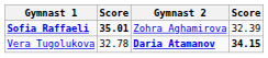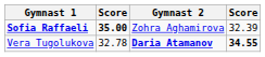 <table class="wikitable">
 <tr>
 <th>Gymnast 1</th>
 <th>Score</th>
 <th>Gymnast 2</th>
 <th>Score</th>
 </tr>
 <tr>
 <td><strong><a href='#'>Sofia Raffaeli</a></strong></td>
-<td><strong>35.01</strong></td>
+<td><strong>35.00</strong></td>
 <td><a href='#'>Zohra Aghamirova</a></td>
 <td>32.39</td>
 </tr>
 <tr>
 <td><a href='#'>Vera Tugolukova</a></td>
 <td>32.78</td>
 <td><strong><a href='#'>Daria Atamanov</a></strong></td>
-<td><strong>34.15</strong></td>
+<td><strong>34.55</strong></td>
 </tr>
 </table>
